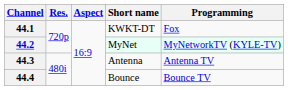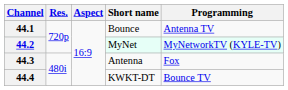 <table class="wikitable">
 <tr>
 <th><a href='#'>Channel</a></th>
 <th><a href='#'>Res.</a></th>
 <th><a href='#'>Aspect</a></th>
 <th>Short name</th>
 <th>Programming</th>
 </tr>
 <tr>
 <th scope = "row">44.1</th>
 <td rowspan="2"><a href='#'>720p</a></td>
 <td rowspan="4"><a href='#'>16:9</a></td>
-<td>KWKT-DT</td>
-<td><a href='#'>Fox</a></td>
+<td>Bounce</td>
+<td><a href='#'>Antenna TV</a></td>
 </tr>
 <tr style="background-color: #E6FFF7;">
 <th scope = "row"><a href='#'>44.2</a></th>
 <td>MyNet</td>
 <td><a href='#'>MyNetworkTV</a> (<a href='#'>KYLE-TV</a>)</td>
 </tr>
 <tr>
 <th scope = "row">44.3</th>
 <td rowspan="2"><a href='#'>480i</a></td>
 <td>Antenna</td>
-<td><a href='#'>Antenna TV</a></td>
+<td><a href='#'>Fox</a></td>
 </tr>
 <tr>
 <th scope = "row">44.4</th>
-<td>Bounce</td>
+<td>KWKT-DT</td>
 <td><a href='#'>Bounce TV</a></td>
 </tr>
 </table>
